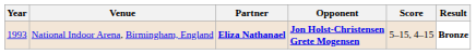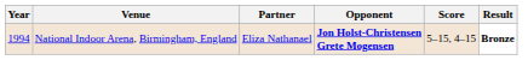 <table class="sortable wikitable" style="font-size: 90%;">
 <tr>
 <th>Year</th>
 <th>Venue</th>
 <th>Partner</th>
 <th>Opponent</th>
 <th>Score</th>
 <th>Result</th>
 </tr>
 <tr style="background:#F3E6D7">
-<td align="center"><a href='#'>1993</a></td>
+<td align="center"><a href='#'>1994</a></td>
 <td align="left"><a href='#'>National Indoor Arena</a>, <a href='#'>Birmingham, England</a></td>
-<td align="left"><strong> <a href='#'>Eliza Nathanael</a></strong></td>
+<td align="left"> <a href='#'>Eliza Nathanael</a></td>
 <td align="left"><strong> <a href='#'>Jon Holst-Christensen</a> <br>  <a href='#'>Grete Mogensen</a></strong></td>
 <td align="left">5–15, 4–15</td>
 <td style="text-align:left; background:white"> <strong>Bronze</strong></td>
 </tr>
 </table>
